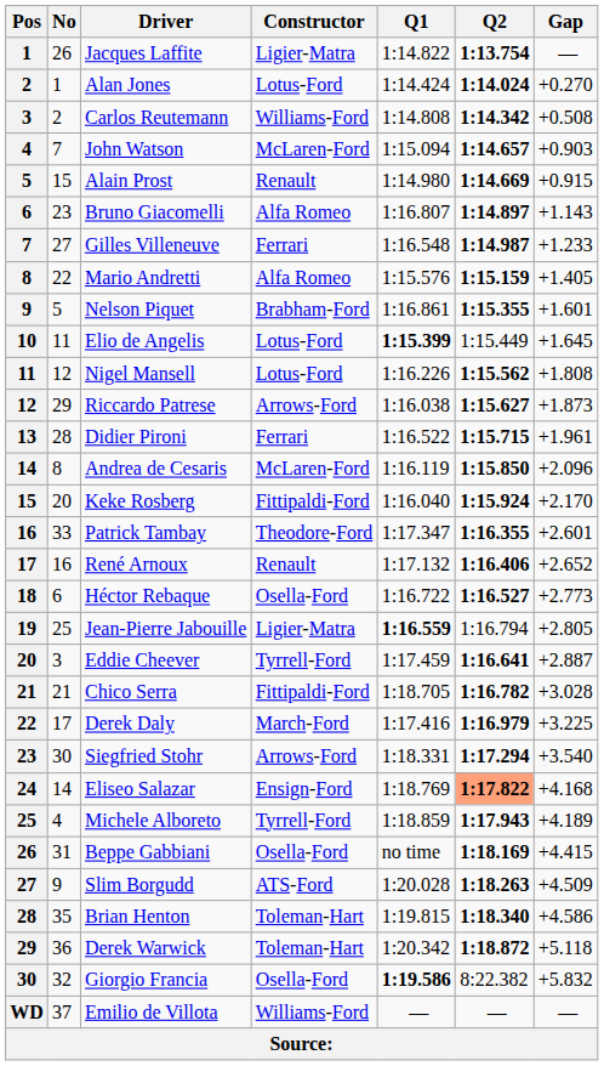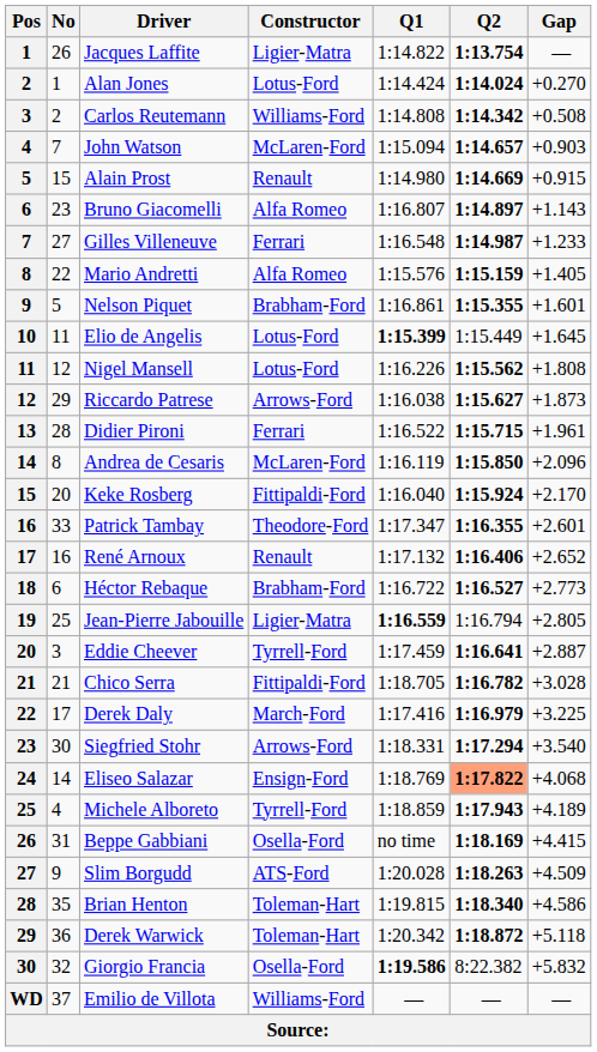 <table class="wikitable sortable" style="font-size: 95%;">
 <tr>
 <th>Pos</th>
 <th>No</th>
 <th>Driver</th>
 <th>Constructor</th>
 <th>Q1</th>
 <th>Q2</th>
 <th>Gap</th>
 </tr>
 <tr>
 <th>1</th>
 <td>26</td>
 <td> <a href='#'>Jacques Laffite</a></td>
 <td><a href='#'>Ligier</a>-<a href='#'>Matra</a></td>
 <td>1:14.822</td>
 <td><strong>1:13.754</strong></td>
 <td style="text-align: center"> —</td>
 </tr>
 <tr>
 <th>2</th>
 <td>1</td>
 <td> <a href='#'>Alan Jones</a></td>
 <td><a href='#'>Lotus</a>-<a href='#'>Ford</a></td>
 <td>1:14.424</td>
 <td><strong>1:14.024</strong></td>
 <td>+0.270</td>
 </tr>
 <tr>
 <th>3</th>
 <td>2</td>
 <td> <a href='#'>Carlos Reutemann</a></td>
 <td><a href='#'>Williams</a>-<a href='#'>Ford</a></td>
 <td>1:14.808</td>
 <td><strong>1:14.342</strong></td>
 <td>+0.508</td>
 </tr>
 <tr>
 <th>4</th>
 <td>7</td>
 <td> <a href='#'>John Watson</a></td>
 <td><a href='#'>McLaren</a>-<a href='#'>Ford</a></td>
 <td>1:15.094</td>
 <td><strong>1:14.657</strong></td>
 <td>+0.903</td>
 </tr>
 <tr>
 <th>5</th>
 <td>15</td>
 <td> <a href='#'>Alain Prost</a></td>
 <td><a href='#'>Renault</a></td>
 <td>1:14.980</td>
 <td><strong>1:14.669</strong></td>
 <td>+0.915</td>
 </tr>
 <tr>
 <th>6</th>
 <td>23</td>
 <td> <a href='#'>Bruno Giacomelli</a></td>
 <td><a href='#'>Alfa Romeo</a></td>
 <td>1:16.807</td>
 <td><strong>1:14.897</strong></td>
 <td>+1.143</td>
 </tr>
 <tr>
 <th>7</th>
 <td>27</td>
 <td> <a href='#'>Gilles Villeneuve</a></td>
 <td><a href='#'>Ferrari</a></td>
 <td>1:16.548</td>
 <td><strong>1:14.987</strong></td>
 <td>+1.233</td>
 </tr>
 <tr>
 <th>8</th>
 <td>22</td>
 <td> <a href='#'>Mario Andretti</a></td>
 <td><a href='#'>Alfa Romeo</a></td>
 <td>1:15.576</td>
 <td><strong>1:15.159</strong></td>
 <td>+1.405</td>
 </tr>
 <tr>
 <th>9</th>
 <td>5</td>
 <td> <a href='#'>Nelson Piquet</a></td>
 <td><a href='#'>Brabham</a>-<a href='#'>Ford</a></td>
 <td>1:16.861</td>
 <td><strong>1:15.355</strong></td>
 <td>+1.601</td>
 </tr>
 <tr>
 <th>10</th>
 <td>11</td>
 <td> <a href='#'>Elio de Angelis</a></td>
 <td><a href='#'>Lotus</a>-<a href='#'>Ford</a></td>
 <td><strong>1:15.399</strong></td>
 <td>1:15.449</td>
 <td>+1.645</td>
 </tr>
 <tr>
 <th>11</th>
 <td>12</td>
 <td> <a href='#'>Nigel Mansell</a></td>
 <td><a href='#'>Lotus</a>-<a href='#'>Ford</a></td>
 <td>1:16.226</td>
 <td><strong>1:15.562</strong></td>
 <td>+1.808</td>
 </tr>
 <tr>
 <th>12</th>
 <td>29</td>
 <td> <a href='#'>Riccardo Patrese</a></td>
 <td><a href='#'>Arrows</a>-<a href='#'>Ford</a></td>
 <td>1:16.038</td>
 <td><strong>1:15.627</strong></td>
 <td>+1.873</td>
 </tr>
 <tr>
 <th>13</th>
 <td>28</td>
 <td> <a href='#'>Didier Pironi</a></td>
 <td><a href='#'>Ferrari</a></td>
 <td>1:16.522</td>
 <td><strong>1:15.715</strong></td>
 <td>+1.961</td>
 </tr>
 <tr>
 <th>14</th>
 <td>8</td>
 <td> <a href='#'>Andrea de Cesaris</a></td>
 <td><a href='#'>McLaren</a>-<a href='#'>Ford</a></td>
 <td>1:16.119</td>
 <td><strong>1:15.850</strong></td>
 <td>+2.096</td>
 </tr>
 <tr>
 <th>15</th>
 <td>20</td>
 <td> <a href='#'>Keke Rosberg</a></td>
 <td><a href='#'>Fittipaldi</a>-<a href='#'>Ford</a></td>
 <td>1:16.040</td>
 <td><strong>1:15.924</strong></td>
 <td>+2.170</td>
 </tr>
 <tr>
 <th>16</th>
 <td>33</td>
 <td> <a href='#'>Patrick Tambay</a></td>
 <td><a href='#'>Theodore</a>-<a href='#'>Ford</a></td>
 <td>1:17.347</td>
 <td><strong>1:16.355</strong></td>
 <td>+2.601</td>
 </tr>
 <tr>
 <th>17</th>
 <td>16</td>
 <td> <a href='#'>René Arnoux</a></td>
 <td><a href='#'>Renault</a></td>
 <td>1:17.132</td>
 <td><strong>1:16.406</strong></td>
 <td>+2.652</td>
 </tr>
 <tr>
 <th>18</th>
 <td>6</td>
 <td> <a href='#'>Héctor Rebaque</a></td>
-<td><a href='#'>Osella</a>-<a href='#'>Ford</a></td>
+<td><a href='#'>Brabham</a>-<a href='#'>Ford</a></td>
 <td>1:16.722</td>
 <td><strong>1:16.527</strong></td>
 <td>+2.773</td>
 </tr>
 <tr>
 <th>19</th>
 <td>25</td>
 <td> <a href='#'>Jean-Pierre Jabouille</a></td>
 <td><a href='#'>Ligier</a>-<a href='#'>Matra</a></td>
 <td><strong>1:16.559</strong></td>
 <td>1:16.794</td>
 <td>+2.805</td>
 </tr>
 <tr>
 <th>20</th>
 <td>3</td>
 <td> <a href='#'>Eddie Cheever</a></td>
 <td><a href='#'>Tyrrell</a>-<a href='#'>Ford</a></td>
 <td>1:17.459</td>
 <td><strong>1:16.641</strong></td>
 <td>+2.887</td>
 </tr>
 <tr>
 <th>21</th>
 <td>21</td>
 <td> <a href='#'>Chico Serra</a></td>
 <td><a href='#'>Fittipaldi</a>-<a href='#'>Ford</a></td>
 <td>1:18.705</td>
 <td><strong>1:16.782</strong></td>
 <td>+3.028</td>
 </tr>
 <tr>
 <th>22</th>
 <td>17</td>
 <td> <a href='#'>Derek Daly</a></td>
 <td><a href='#'>March</a>-<a href='#'>Ford</a></td>
 <td>1:17.416</td>
 <td><strong>1:16.979</strong></td>
 <td>+3.225</td>
 </tr>
 <tr>
 <th>23</th>
 <td>30</td>
 <td> <a href='#'>Siegfried Stohr</a></td>
 <td><a href='#'>Arrows</a>-<a href='#'>Ford</a></td>
 <td>1:18.331</td>
 <td><strong>1:17.294</strong></td>
 <td>+3.540</td>
 </tr>
 <tr>
 <th>24</th>
 <td>14</td>
 <td> <a href='#'>Eliseo Salazar</a></td>
 <td><a href='#'>Ensign</a>-<a href='#'>Ford</a></td>
 <td>1:18.769</td>
 <td style="background: lightsalmon;"><strong>1:17.822</strong></td>
-<td>+4.168</td>
+<td>+4.068</td>
 </tr>
 <tr>
 <th>25</th>
 <td>4</td>
 <td> <a href='#'>Michele Alboreto</a></td>
 <td><a href='#'>Tyrrell</a>-<a href='#'>Ford</a></td>
 <td>1:18.859</td>
 <td><strong>1:17.943</strong></td>
 <td>+4.189</td>
 </tr>
 <tr>
 <th>26</th>
 <td>31</td>
 <td> <a href='#'>Beppe Gabbiani</a></td>
 <td><a href='#'>Osella</a>-<a href='#'>Ford</a></td>
 <td>no time</td>
 <td><strong>1:18.169</strong></td>
 <td>+4.415</td>
 </tr>
 <tr>
 <th>27</th>
 <td>9</td>
 <td> <a href='#'>Slim Borgudd</a></td>
 <td><a href='#'>ATS</a>-<a href='#'>Ford</a></td>
 <td>1:20.028</td>
 <td><strong>1:18.263</strong></td>
 <td>+4.509</td>
 </tr>
 <tr>
 <th>28</th>
 <td>35</td>
 <td> <a href='#'>Brian Henton</a></td>
 <td><a href='#'>Toleman</a>-<a href='#'>Hart</a></td>
 <td>1:19.815</td>
 <td><strong>1:18.340</strong></td>
 <td>+4.586</td>
 </tr>
 <tr>
 <th>29</th>
 <td>36</td>
 <td> <a href='#'>Derek Warwick</a></td>
 <td><a href='#'>Toleman</a>-<a href='#'>Hart</a></td>
 <td>1:20.342</td>
 <td><strong>1:18.872</strong></td>
 <td>+5.118</td>
 </tr>
 <tr>
 <th>30</th>
 <td>32</td>
 <td> <a href='#'>Giorgio Francia</a></td>
 <td><a href='#'>Osella</a>-<a href='#'>Ford</a></td>
 <td><strong>1:19.586</strong></td>
 <td>8:22.382</td>
 <td>+5.832</td>
 </tr>
 <tr>
 <th>WD</th>
 <td>37</td>
 <td> <a href='#'>Emilio de Villota</a></td>
 <td><a href='#'>Williams</a>-<a href='#'>Ford</a></td>
 <td style="text-align: center"> —</td>
 <td style="text-align: center"> —</td>
 <td style="text-align: center"> —</td>
 </tr>
 <tr>
 <th colspan="7" style="text-align: center">Source: </th>
 </tr>
 </table>
